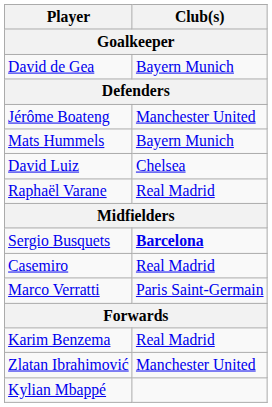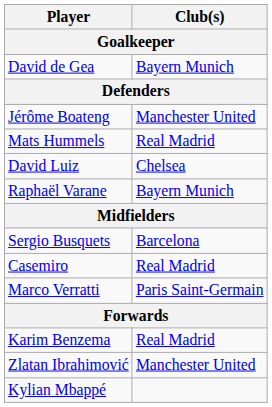 <table class="wikitable mw-collapsible mw-collapsed">
 <tr>
 <th>Player</th>
 <th>Club(s)</th>
 </tr>
 <tr>
 <th colspan="2">Goalkeeper</th>
 </tr>
 <tr>
 <td> <a href='#'>David de Gea</a></td>
 <td> <a href='#'>Bayern Munich</a></td>
 </tr>
 <tr>
 <th colspan="2">Defenders</th>
 </tr>
 <tr>
 <td> <a href='#'>Jérôme Boateng</a></td>
 <td> <a href='#'>Manchester United</a></td>
 </tr>
 <tr>
 <td> <a href='#'>Mats Hummels</a></td>
-<td> <a href='#'>Bayern Munich</a></td>
+<td> <a href='#'>Real Madrid</a></td>
 </tr>
 <tr>
 <td> <a href='#'>David Luiz</a></td>
 <td> <a href='#'>Chelsea</a></td>
 </tr>
 <tr>
 <td> <a href='#'>Raphaël Varane</a></td>
-<td> <a href='#'>Real Madrid</a></td>
+<td> <a href='#'>Bayern Munich</a></td>
 </tr>
 <tr>
 <th colspan="2">Midfielders</th>
 </tr>
 <tr>
 <td> <a href='#'>Sergio Busquets</a></td>
-<td><strong> <a href='#'>Barcelona</a></strong></td>
+<td> <a href='#'>Barcelona</a></td>
 </tr>
 <tr>
 <td> <a href='#'>Casemiro</a></td>
 <td> <a href='#'>Real Madrid</a></td>
 </tr>
 <tr>
 <td> <a href='#'>Marco Verratti</a></td>
 <td> <a href='#'>Paris Saint-Germain</a></td>
 </tr>
 <tr>
 <th colspan="2">Forwards</th>
 </tr>
 <tr>
 <td> <a href='#'>Karim Benzema</a></td>
 <td> <a href='#'>Real Madrid</a></td>
 </tr>
 <tr>
 <td> <a href='#'>Zlatan Ibrahimović</a></td>
 <td> <a href='#'>Manchester United</a></td>
 </tr>
 <tr>
 <td> <a href='#'>Kylian Mbappé</a></td>
 <td></td>
 </tr>
 </table>
